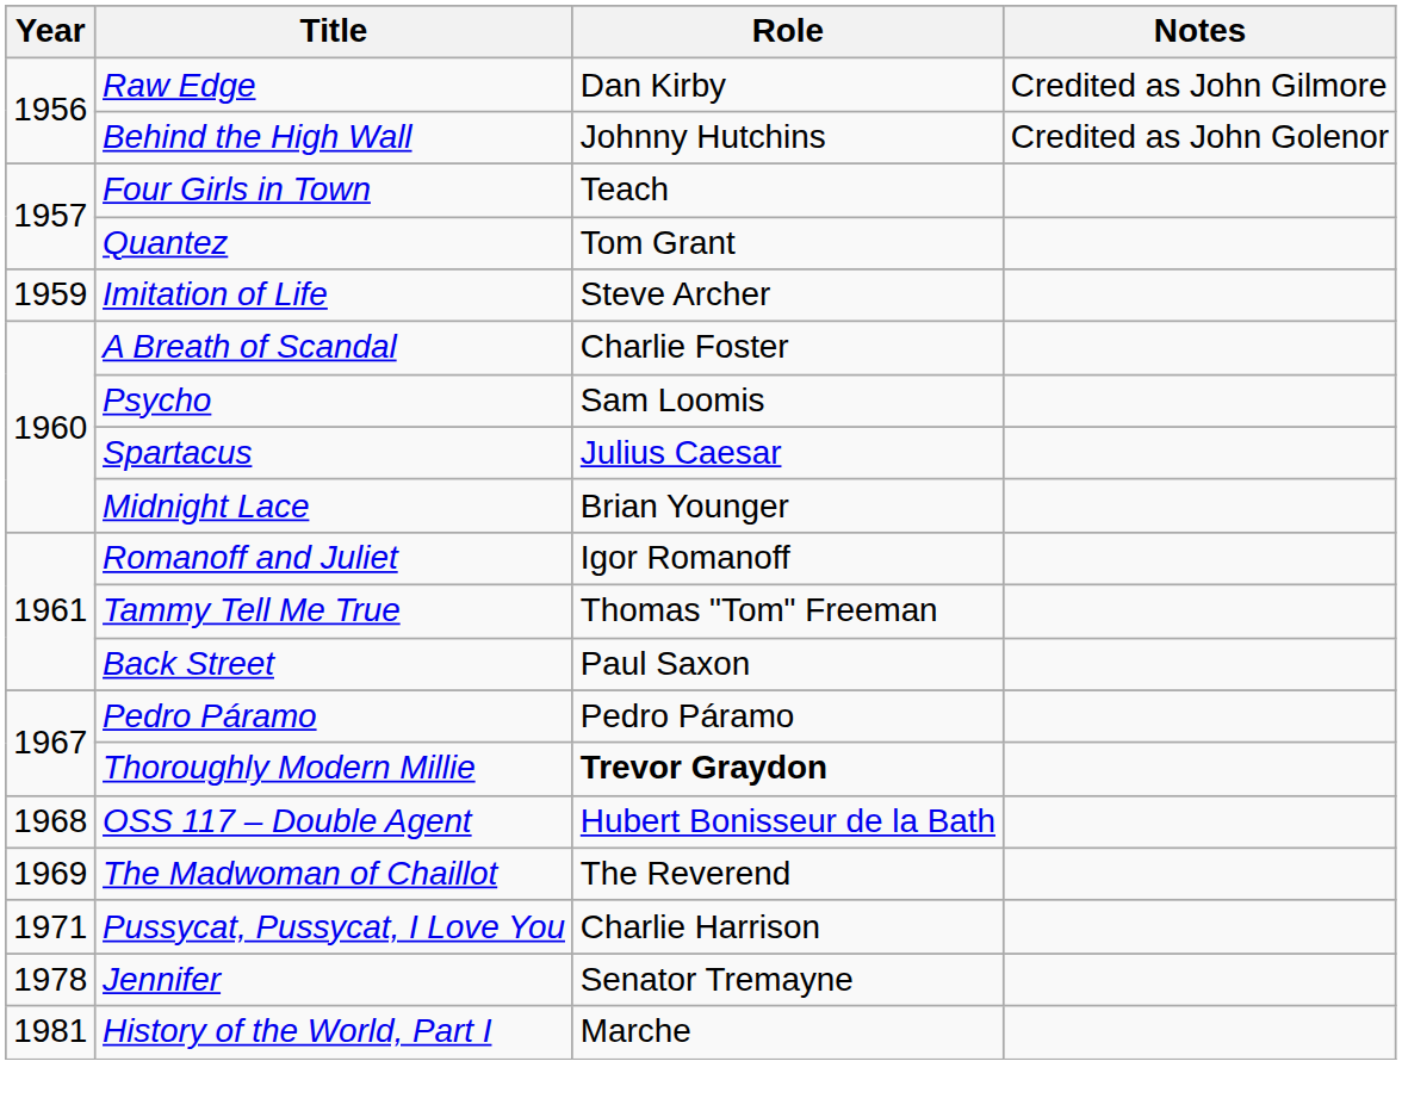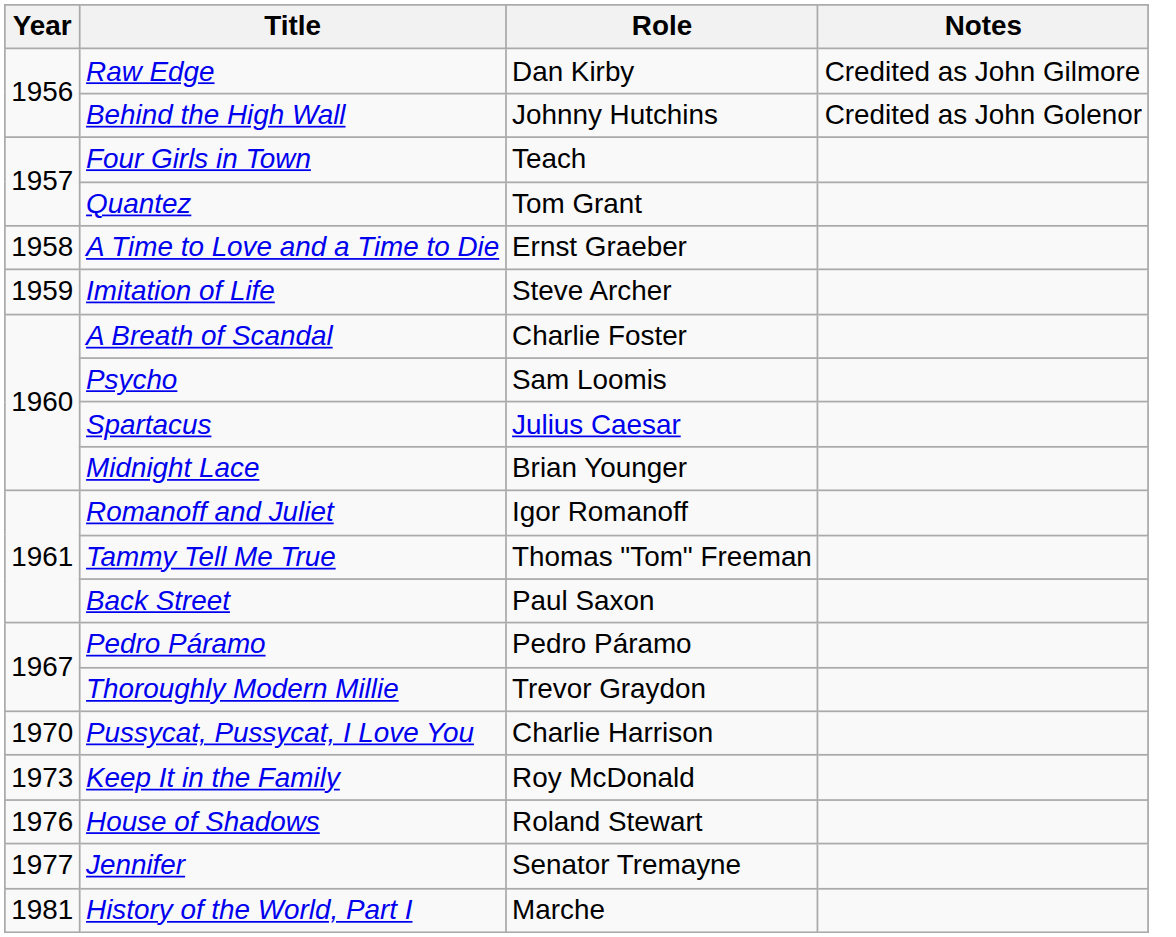 <table class="wikitable">
 <tr>
 <th>Year</th>
 <th>Title</th>
 <th>Role</th>
 <th>Notes</th>
 </tr>
 <tr>
 <td rowspan=2>1956</td>
 <td><em><a href='#'>Raw Edge</a></em></td>
 <td>Dan Kirby</td>
 <td>Credited as John Gilmore</td>
 </tr>
 <tr>
 <td><em><a href='#'>Behind the High Wall</a></em></td>
 <td>Johnny Hutchins</td>
 <td>Credited as John Golenor</td>
 </tr>
 <tr>
 <td rowspan=2>1957</td>
 <td><em><a href='#'>Four Girls in Town</a></em></td>
 <td>Teach</td>
 <td></td>
 </tr>
 <tr>
 <td><em><a href='#'>Quantez</a></em></td>
 <td>Tom Grant</td>
+<td></td>
+</tr>
+<tr>
+<td>1958</td>
+<td><em><a href='#'>A Time to Love and a Time to Die</a></em></td>
+<td>Ernst Graeber</td>
 <td></td>
 </tr>
 <tr>
 <td>1959</td>
 <td><em><a href='#'>Imitation of Life</a></em></td>
 <td>Steve Archer</td>
 <td></td>
 </tr>
 <tr>
 <td rowspan=4>1960</td>
 <td><em><a href='#'>A Breath of Scandal</a></em></td>
 <td>Charlie Foster</td>
 <td></td>
 </tr>
 <tr>
 <td><em><a href='#'>Psycho</a></em></td>
 <td>Sam Loomis</td>
 <td></td>
 </tr>
 <tr>
 <td><em><a href='#'>Spartacus</a></em></td>
 <td><a href='#'>Julius Caesar</a></td>
 <td></td>
 </tr>
 <tr>
 <td><em><a href='#'>Midnight Lace</a></em></td>
 <td>Brian Younger</td>
 <td></td>
 </tr>
 <tr>
 <td rowspan=3>1961</td>
 <td><em><a href='#'>Romanoff and Juliet</a></em></td>
 <td>Igor Romanoff</td>
 <td></td>
 </tr>
 <tr>
 <td><em><a href='#'>Tammy Tell Me True</a></em></td>
 <td>Thomas "Tom" Freeman</td>
 <td></td>
 </tr>
 <tr>
 <td><em><a href='#'>Back Street</a></em></td>
 <td>Paul Saxon</td>
 <td></td>
 </tr>
 <tr>
 <td rowspan=2>1967</td>
 <td><em><a href='#'>Pedro Páramo</a></em></td>
 <td>Pedro Páramo</td>
 <td></td>
 </tr>
 <tr>
 <td><em><a href='#'>Thoroughly Modern Millie</a></em></td>
-<td><strong>Trevor Graydon</strong></td>
+<td>Trevor Graydon</td>
 <td></td>
 </tr>
 <tr>
-<td>1968</td>
-<td><em><a href='#'>OSS 117 – Double Agent</a></em></td>
-<td><a href='#'>Hubert Bonisseur de la Bath</a></td>
-<td></td>
-</tr>
-<tr>
-<td>1969</td>
-<td><em><a href='#'>The Madwoman of Chaillot</a></em></td>
-<td>The Reverend</td>
-<td></td>
-</tr>
-<tr>
-<td>1971</td>
+<td>1970</td>
 <td><em><a href='#'>Pussycat, Pussycat, I Love You</a></em></td>
 <td>Charlie Harrison</td>
 <td></td>
 </tr>
 <tr>
-<td>1978</td>
+<td>1973</td>
+<td><em><a href='#'>Keep It in the Family</a></em></td>
+<td>Roy McDonald</td>
+<td></td>
+</tr>
+<tr>
+<td>1976</td>
+<td><em><a href='#'>House of Shadows</a></em></td>
+<td>Roland Stewart</td>
+<td></td>
+</tr>
+<tr>
+<td>1977</td>
 <td><em><a href='#'>Jennifer</a></em></td>
 <td>Senator Tremayne</td>
 <td></td>
 </tr>
 <tr>
 <td>1981</td>
 <td><em><a href='#'>History of the World, Part I</a></em></td>
 <td>Marche</td>
 <td></td>
 </tr>
 </table>
